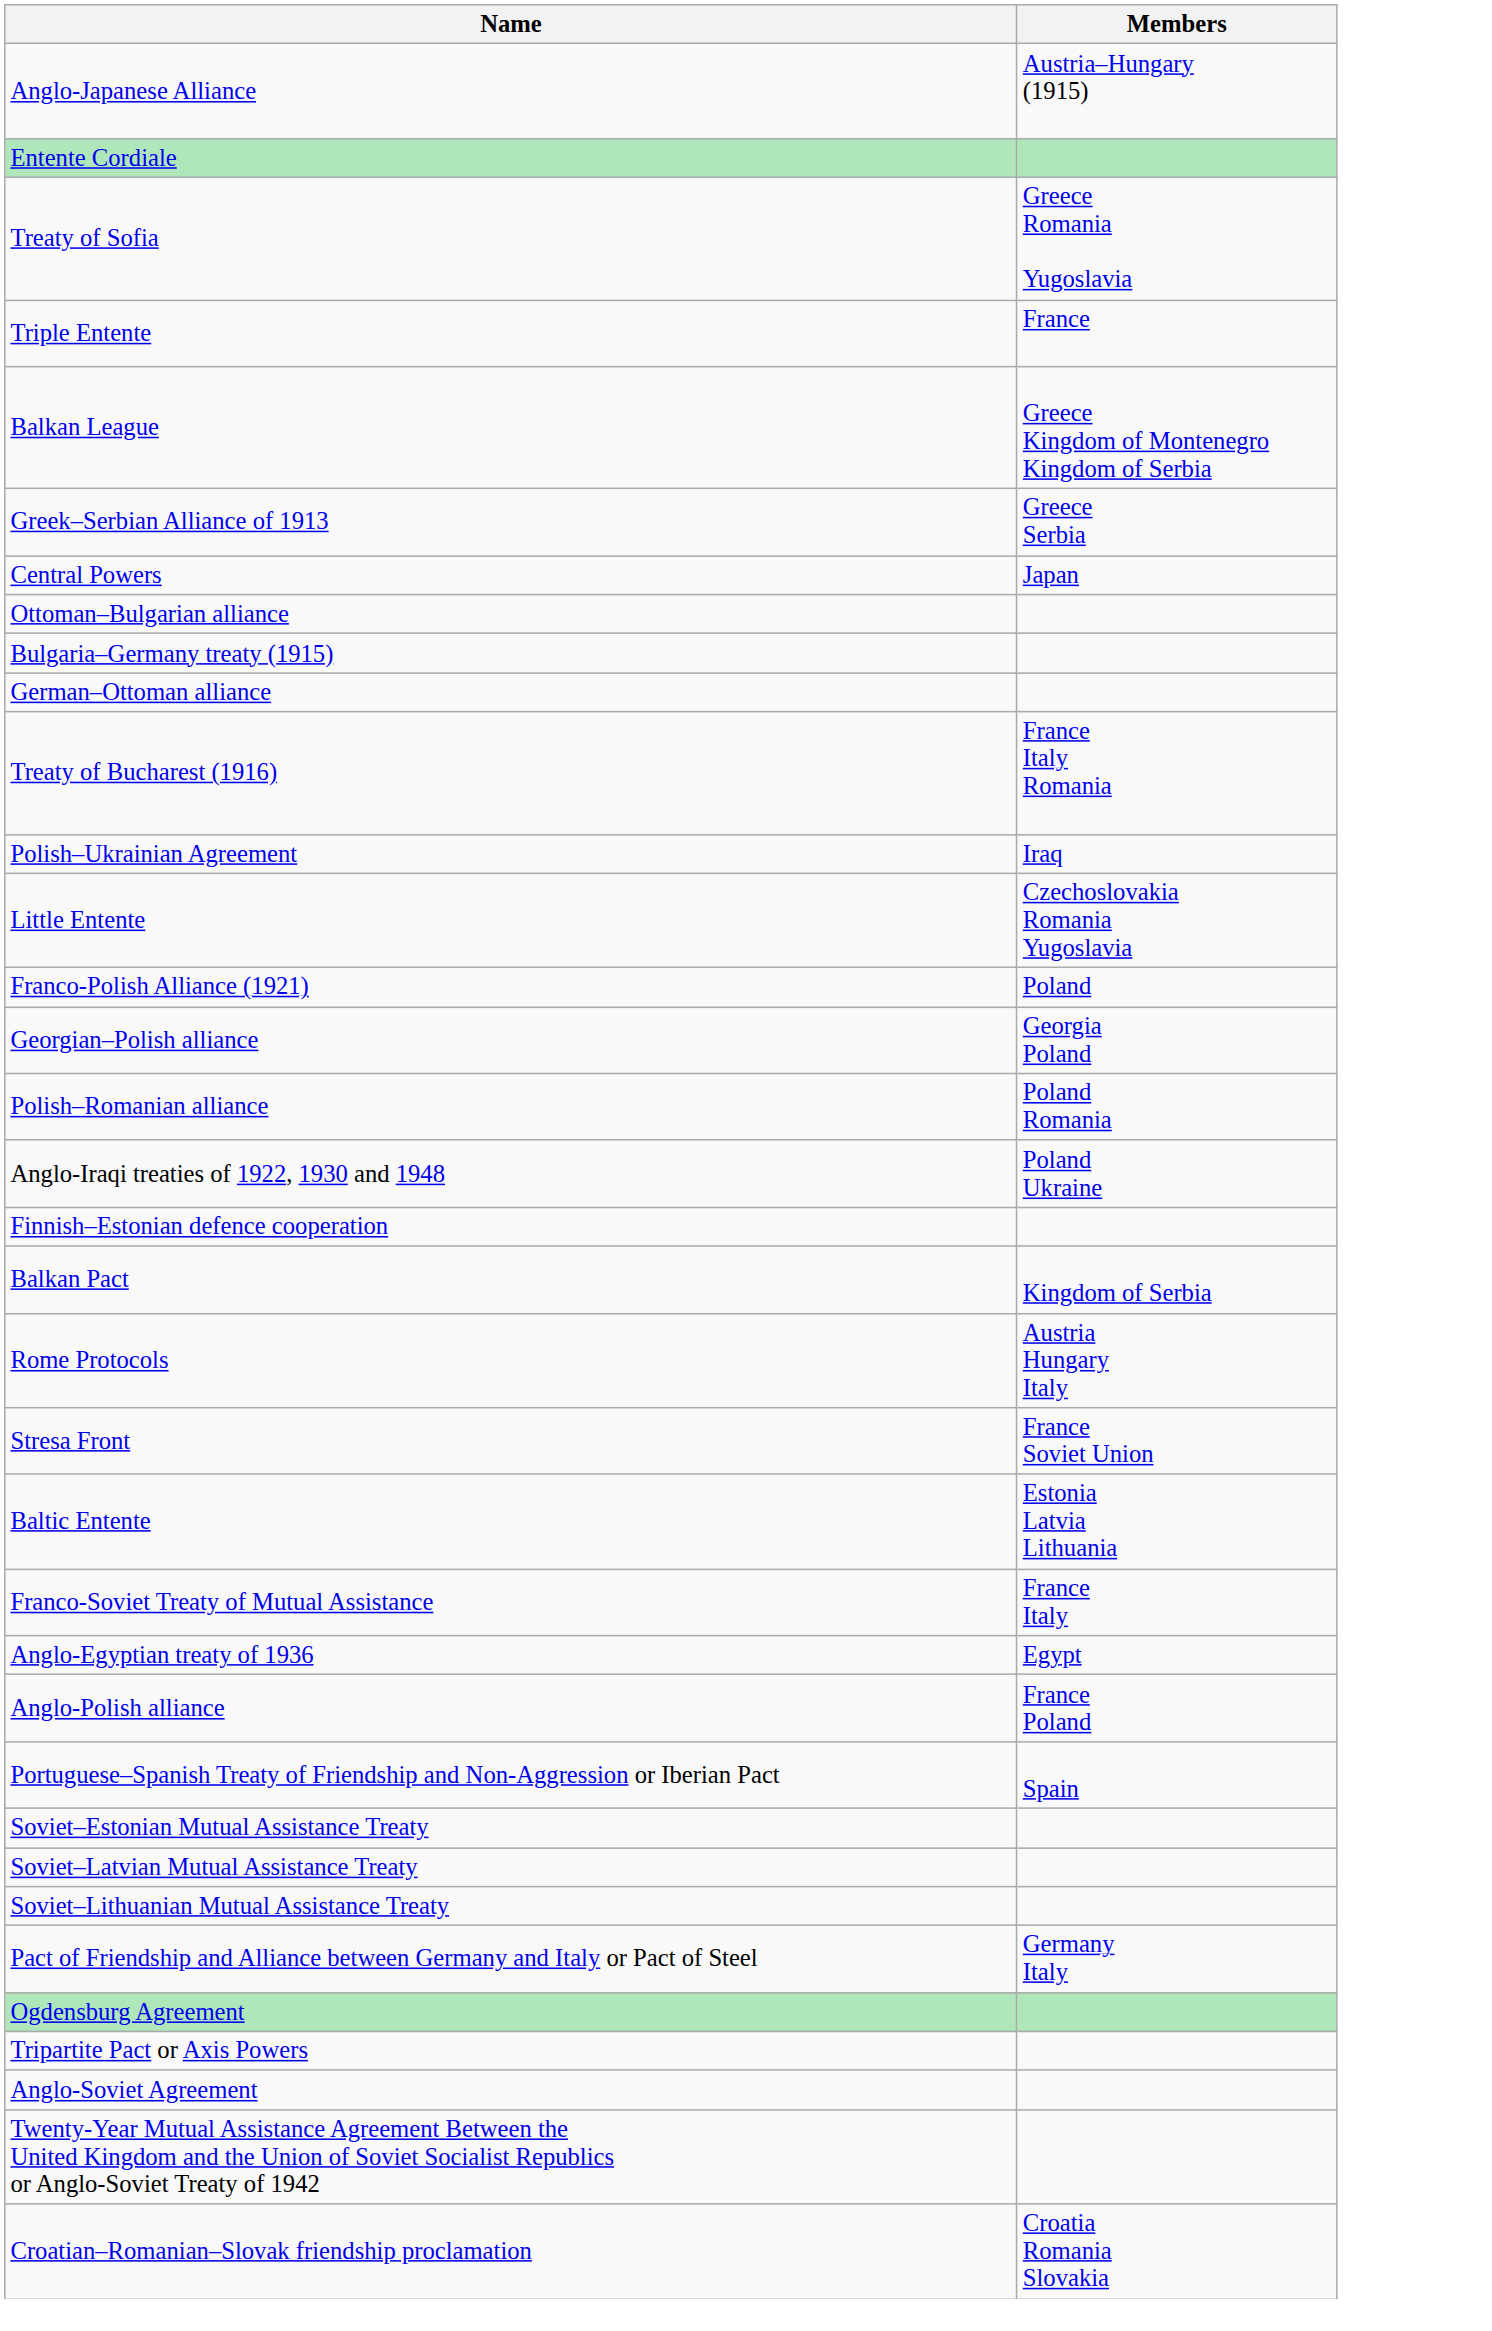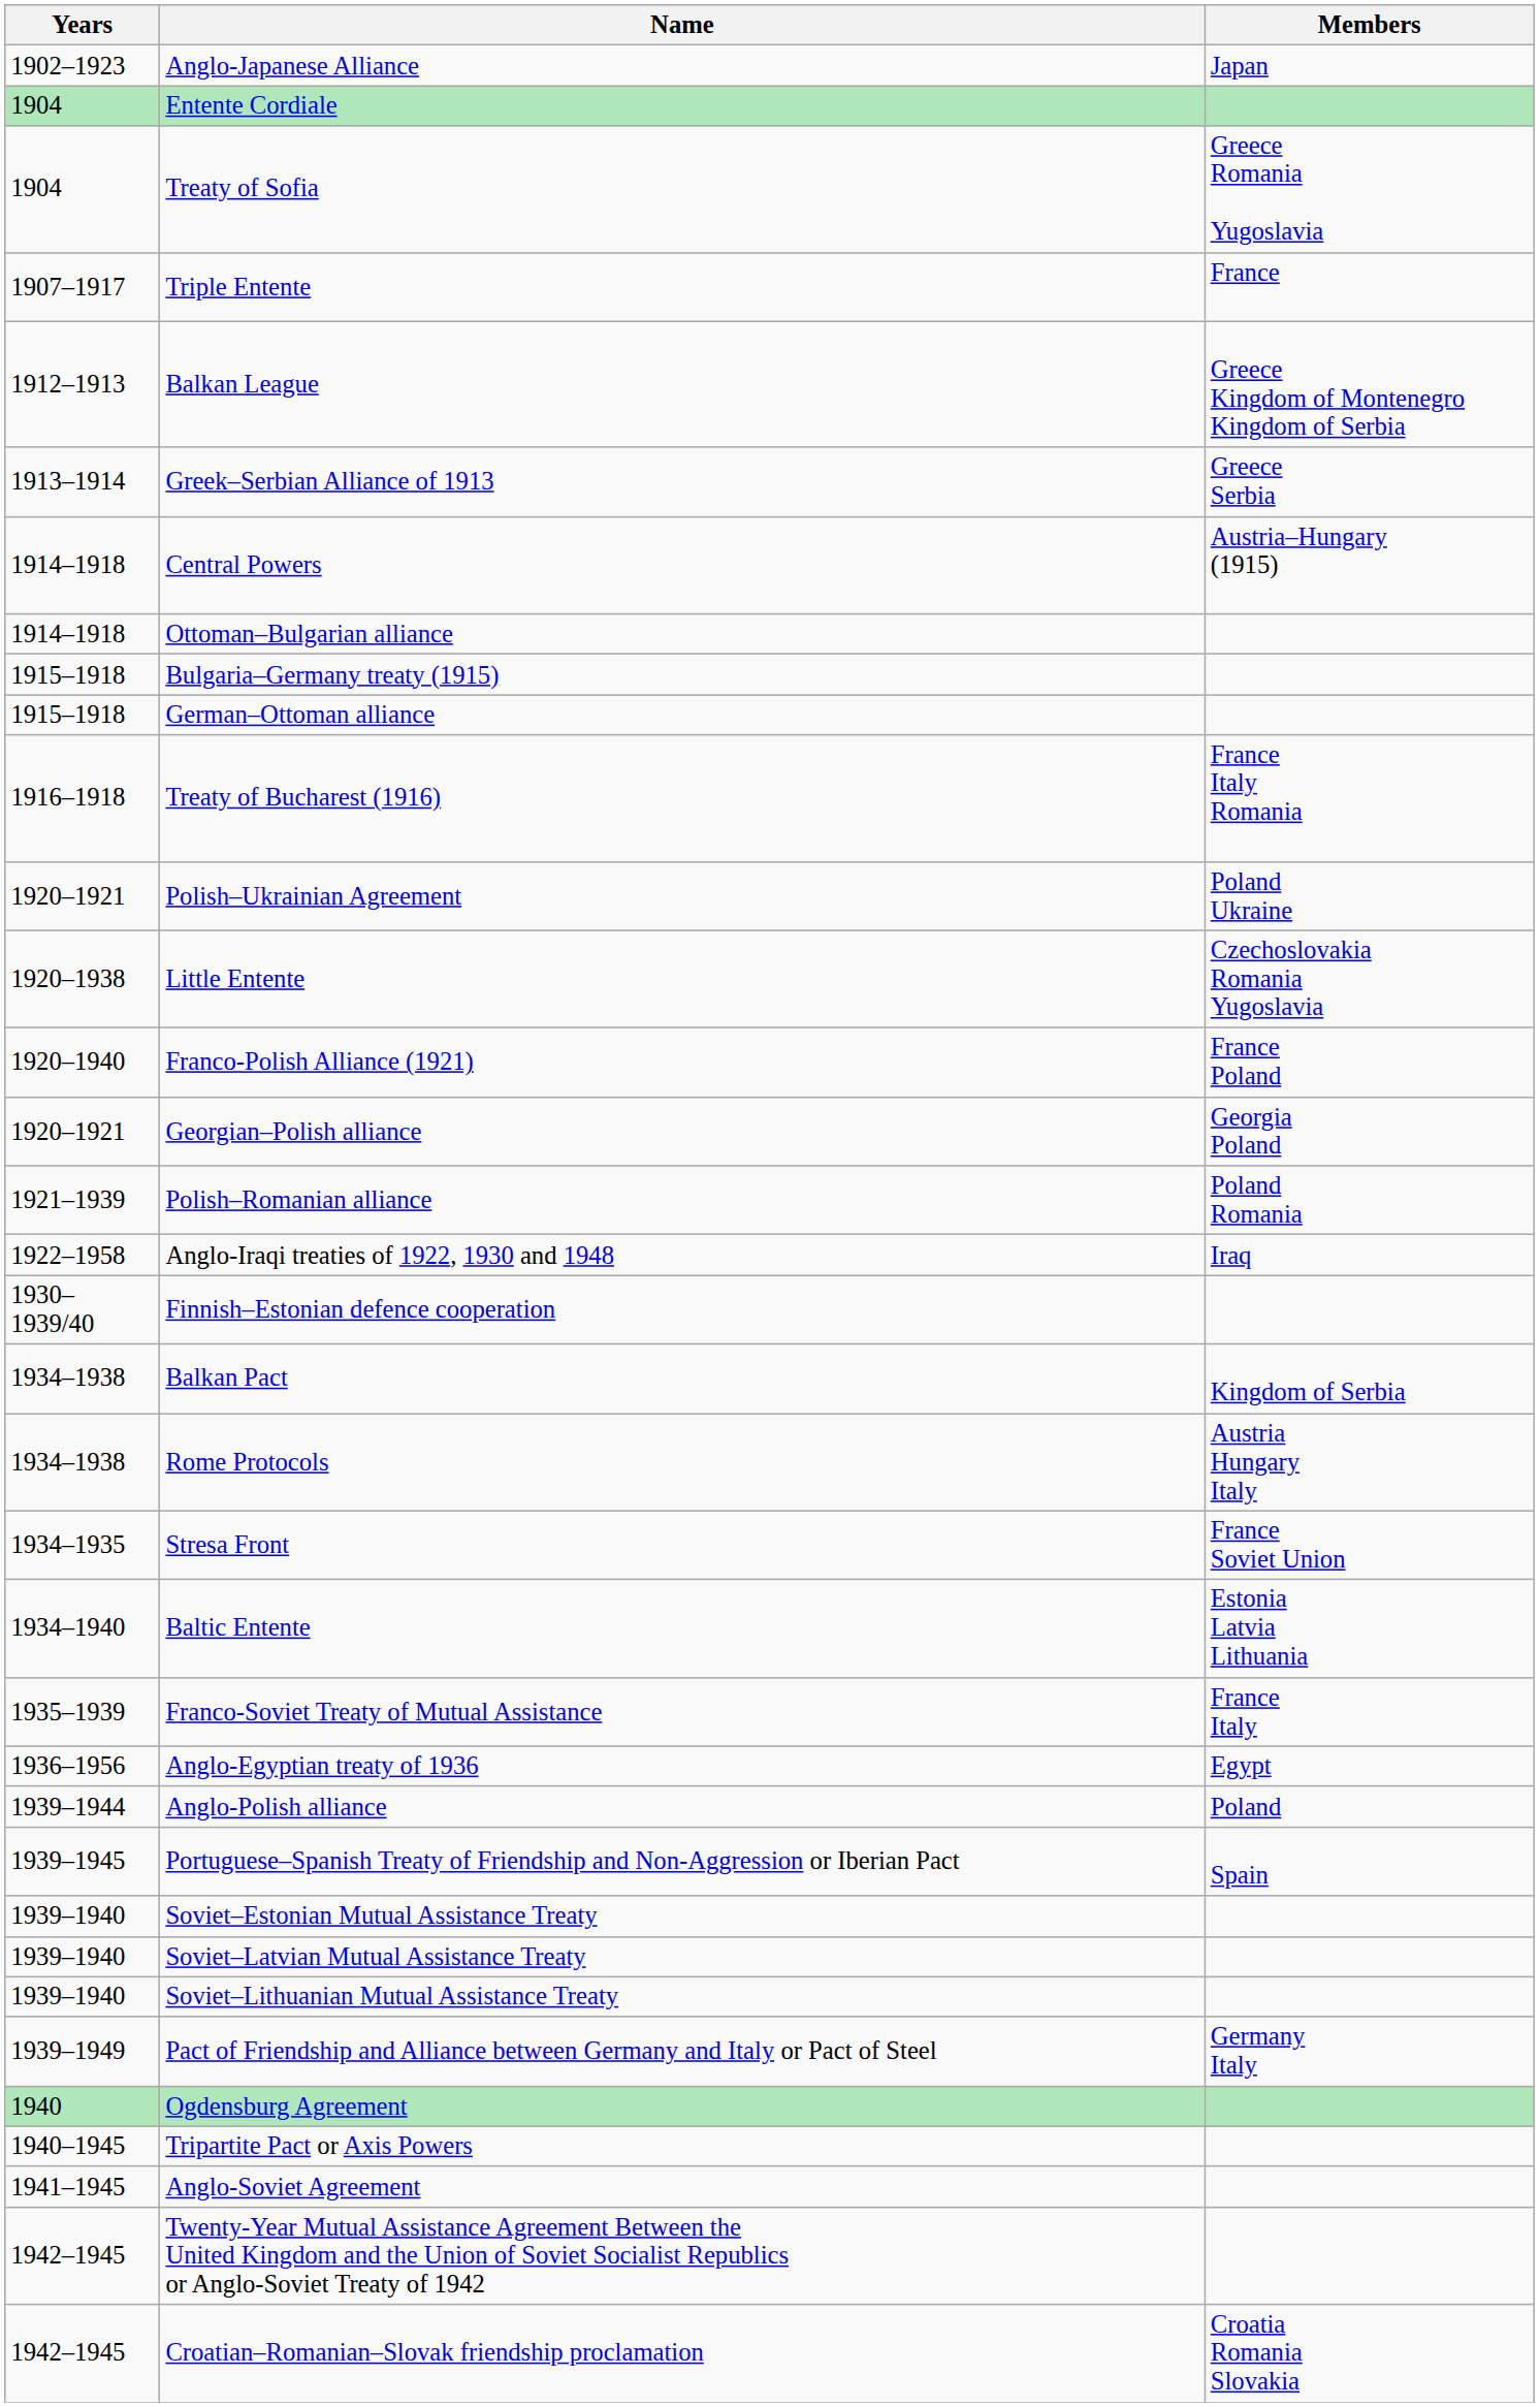 <table class="wikitable">
 <tr>
+<th width=90px>Years</th>
 <th width=650px>Name</th>
 <th width=200px>Members</th>
 </tr>
 <tr>
+<td>1902–1923</td>
 <td><a href='#'>Anglo-Japanese Alliance</a></td>
-<td> <a href='#'>Austria–Hungary</a><br> (1915)<br><br></td>
+<td> <a href='#'>Japan</a><br></td>
 </tr>
 <tr style="background:#afe6ba"|>
+<td>1904</td>
 <td><a href='#'>Entente Cordiale</a></td>
 <td><br></td>
 </tr>
 <tr>
+<td>1904</td>
 <td><a href='#'>Treaty of Sofia</a></td>
 <td> <a href='#'>Greece</a><br> <a href='#'>Romania</a><br><br> <a href='#'>Yugoslavia</a></td>
 </tr>
 <tr>
+<td>1907–1917</td>
 <td><a href='#'>Triple Entente</a></td>
 <td> <a href='#'>France</a><br><br></td>
 </tr>
 <tr>
+<td>1912–1913</td>
 <td><a href='#'>Balkan League</a></td>
 <td><br> <a href='#'>Greece</a><br> <a href='#'>Kingdom of Montenegro</a><br> <a href='#'>Kingdom of Serbia</a></td>
 </tr>
 <tr>
+<td>1913–1914</td>
 <td><a href='#'>Greek–Serbian Alliance of 1913</a></td>
 <td> <a href='#'>Greece</a><br> <a href='#'>Serbia</a></td>
 </tr>
 <tr>
+<td>1914–1918</td>
 <td><a href='#'>Central Powers</a></td>
-<td> <a href='#'>Japan</a><br></td>
+<td> <a href='#'>Austria–Hungary</a><br> (1915)<br><br></td>
 </tr>
 <tr>
+<td>1914–1918</td>
 <td><a href='#'>Ottoman–Bulgarian alliance</a></td>
 <td><br></td>
 </tr>
 <tr>
+<td>1915–1918</td>
 <td><a href='#'>Bulgaria–Germany treaty (1915)</a></td>
 <td><br></td>
 </tr>
 <tr>
+<td>1915–1918</td>
 <td><a href='#'>German–Ottoman alliance</a></td>
 <td><br></td>
 </tr>
 <tr>
+<td>1916–1918</td>
 <td><a href='#'>Treaty of Bucharest (1916)</a></td>
 <td> <a href='#'>France</a><br> <a href='#'>Italy</a><br> <a href='#'>Romania</a><br><br></td>
 </tr>
 <tr>
+<td>1920–1921</td>
 <td><a href='#'>Polish–Ukrainian Agreement</a></td>
-<td> <a href='#'>Iraq</a><br></td>
+<td> <a href='#'>Poland</a><br> <a href='#'>Ukraine</a></td>
 </tr>
 <tr>
+<td>1920–1938</td>
 <td><a href='#'>Little Entente</a></td>
 <td> <a href='#'>Czechoslovakia</a><br> <a href='#'>Romania</a><br> <a href='#'>Yugoslavia</a></td>
 </tr>
 <tr>
+<td>1920–1940</td>
 <td><a href='#'>Franco-Polish Alliance (1921)</a></td>
-<td> <a href='#'>Poland</a><br></td>
+<td> <a href='#'>France</a><br> <a href='#'>Poland</a></td>
 </tr>
 <tr>
+<td>1920–1921</td>
 <td><a href='#'>Georgian–Polish alliance</a></td>
 <td> <a href='#'>Georgia</a><br> <a href='#'>Poland</a></td>
 </tr>
 <tr>
+<td>1921–1939</td>
 <td><a href='#'>Polish–Romanian alliance</a></td>
 <td> <a href='#'>Poland</a><br> <a href='#'>Romania</a></td>
 </tr>
 <tr>
+<td>1922–1958</td>
 <td>Anglo-Iraqi treaties of <a href='#'>1922</a>, <a href='#'>1930</a> and <a href='#'>1948</a></td>
-<td> <a href='#'>Poland</a><br> <a href='#'>Ukraine</a></td>
+<td> <a href='#'>Iraq</a><br></td>
 </tr>
 <tr>
+<td>1930–1939/40</td>
 <td><a href='#'>Finnish–Estonian defence cooperation</a></td>
 <td><br></td>
 </tr>
 <tr>
+<td>1934–1938</td>
 <td><a href='#'>Balkan Pact</a></td>
 <td><br> <a href='#'>Kingdom of Serbia</a></td>
 </tr>
 <tr>
+<td>1934–1938</td>
 <td><a href='#'>Rome Protocols</a></td>
 <td> <a href='#'>Austria</a><br> <a href='#'>Hungary</a><br> <a href='#'>Italy</a></td>
 </tr>
 <tr>
+<td>1934–1935</td>
 <td><a href='#'>Stresa Front</a></td>
 <td> <a href='#'>France</a><br> <a href='#'>Soviet Union</a></td>
 </tr>
 <tr>
+<td>1934–1940</td>
 <td><a href='#'>Baltic Entente</a></td>
 <td> <a href='#'>Estonia</a><br> <a href='#'>Latvia</a><br> <a href='#'>Lithuania</a></td>
 </tr>
 <tr>
+<td>1935–1939</td>
 <td><a href='#'>Franco-Soviet Treaty of Mutual Assistance</a></td>
 <td> <a href='#'>France</a><br> <a href='#'>Italy</a><br></td>
 </tr>
 <tr>
+<td>1936–1956</td>
 <td><a href='#'>Anglo-Egyptian treaty of 1936</a></td>
 <td> <a href='#'>Egypt</a><br></td>
 </tr>
 <tr>
+<td>1939–1944</td>
 <td><a href='#'>Anglo-Polish alliance</a></td>
-<td> <a href='#'>France</a><br> <a href='#'>Poland</a></td>
+<td> <a href='#'>Poland</a><br></td>
 </tr>
 <tr>
+<td>1939–1945</td>
 <td><a href='#'>Portuguese–Spanish Treaty of Friendship and Non-Aggression</a> or Iberian Pact</td>
 <td><br> <a href='#'>Spain</a></td>
 </tr>
 <tr>
+<td>1939–1940</td>
 <td><a href='#'>Soviet–Estonian Mutual Assistance Treaty</a></td>
 <td><br></td>
 </tr>
 <tr>
+<td>1939–1940</td>
 <td><a href='#'>Soviet–Latvian Mutual Assistance Treaty</a></td>
 <td><br></td>
 </tr>
 <tr>
+<td>1939–1940</td>
 <td><a href='#'>Soviet–Lithuanian Mutual Assistance Treaty</a></td>
 <td><br></td>
 </tr>
 <tr>
+<td>1939–1949</td>
 <td><a href='#'>Pact of Friendship and Alliance between Germany and Italy</a> or Pact of Steel</td>
 <td> <a href='#'>Germany</a><br> <a href='#'>Italy</a></td>
 </tr>
 <tr style="background:#afe6ba"|>
+<td>1940</td>
 <td><a href='#'>Ogdensburg Agreement</a></td>
 <td><br></td>
 </tr>
 <tr>
+<td>1940–1945</td>
 <td><a href='#'>Tripartite Pact</a> or <a href='#'>Axis Powers</a></td>
 <td></td>
 </tr>
 <tr>
+<td>1941–1945</td>
 <td><a href='#'>Anglo-Soviet Agreement</a></td>
 <td><br></td>
 </tr>
 <tr>
+<td>1942–1945</td>
 <td><a href='#'>Twenty-Year Mutual Assistance Agreement Between the<br>United Kingdom and the Union of Soviet Socialist Republics</a><br>or Anglo-Soviet Treaty of 1942</td>
 <td><br></td>
 </tr>
 <tr>
+<td>1942–1945</td>
 <td><a href='#'>Croatian–Romanian–Slovak friendship proclamation</a></td>
 <td> <a href='#'>Croatia</a><br> <a href='#'>Romania</a><br> <a href='#'>Slovakia</a></td>
 </tr>
 </table>
